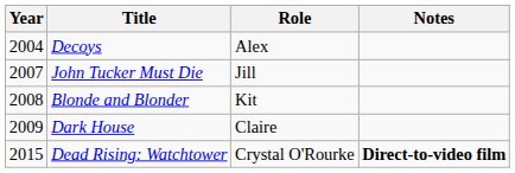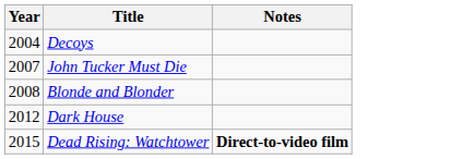 <table class="wikitable sortable">
 <tr>
 <th>Year</th>
 <th>Title</th>
-<th>Role</th>
 <th class="unsortable">Notes</th>
 </tr>
 <tr>
 <td>2004</td>
 <td><em><a href='#'>Decoys</a></em></td>
-<td>Alex</td>
 <td></td>
 </tr>
 <tr>
 <td>2007</td>
 <td><em><a href='#'>John Tucker Must Die</a></em></td>
-<td>Jill</td>
 <td></td>
 </tr>
 <tr>
 <td>2008</td>
 <td><em><a href='#'>Blonde and Blonder</a></em></td>
-<td>Kit</td>
 <td></td>
 </tr>
 <tr>
-<td>2009</td>
+<td>2012</td>
 <td><em><a href='#'>Dark House</a></em></td>
-<td>Claire</td>
 <td></td>
 </tr>
 <tr>
 <td>2015</td>
 <td><em><a href='#'>Dead Rising: Watchtower</a></em></td>
-<td>Crystal O'Rourke</td>
 <td><strong>Direct-to-video film</strong></td>
 </tr>
 </table>
